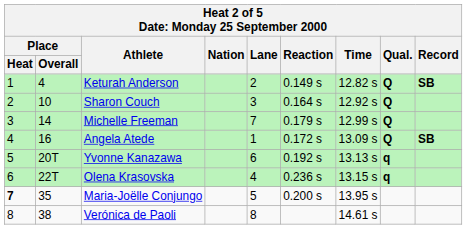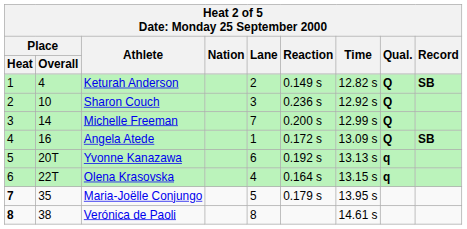 <table class="wikitable sortable">
 <tr>
 <th colspan=9>Heat 2 of 5 <br> Date: Monday 25 September 2000</th>
 </tr>
 <tr>
 <th colspan=2>Place</th>
 <th rowspan=2>Athlete</th>
 <th rowspan=2>Nation</th>
 <th rowspan=2>Lane</th>
 <th rowspan=2>Reaction</th>
 <th rowspan=2>Time</th>
 <th rowspan=2>Qual.</th>
 <th rowspan=2>Record</th>
 </tr>
 <tr>
 <th>Heat</th>
 <th>Overall</th>
 </tr>
 <tr bgcolor = "bbf3bb">
 <td>1</td>
 <td>4</td>
 <td align="left"><a href='#'>Keturah Anderson</a><br></td>
 <td align="left"></td>
 <td>2</td>
 <td>0.149 s</td>
 <td>12.82 s</td>
 <td><strong>Q</strong></td>
 <td><strong>SB</strong></td>
 </tr>
 <tr bgcolor = "bbf3bb">
 <td>2</td>
 <td>10</td>
 <td align="left"><a href='#'>Sharon Couch</a></td>
 <td align="left"></td>
 <td>3</td>
-<td>0.164 s</td>
+<td>0.236 s</td>
 <td>12.92 s</td>
 <td><strong>Q</strong></td>
 <td></td>
 </tr>
 <tr bgcolor = "bbf3bb">
 <td>3</td>
 <td>14</td>
 <td align="left"><a href='#'>Michelle Freeman</a></td>
 <td align="left"></td>
 <td>7</td>
-<td>0.179 s</td>
+<td>0.200 s</td>
 <td>12.99 s</td>
 <td><strong>Q</strong></td>
 <td></td>
 </tr>
 <tr bgcolor = "bbf3bb">
 <td>4</td>
 <td>16</td>
 <td align="left"><a href='#'>Angela Atede</a></td>
 <td align="left"></td>
 <td>1</td>
 <td>0.172 s</td>
 <td>13.09 s</td>
 <td><strong>Q</strong></td>
 <td><strong>SB</strong></td>
 </tr>
 <tr bgcolor = "bbf3bb">
 <td>5</td>
 <td>20T</td>
 <td align="left"><a href='#'>Yvonne Kanazawa</a></td>
 <td align="left"></td>
 <td>6</td>
 <td>0.192 s</td>
 <td>13.13 s</td>
 <td><strong>q</strong></td>
 <td></td>
 </tr>
 <tr bgcolor = "bbf3bb">
 <td>6</td>
 <td>22T</td>
 <td align="left"><a href='#'>Olena Krasovska</a></td>
 <td align="left"></td>
 <td>4</td>
-<td>0.236 s</td>
+<td>0.164 s</td>
 <td>13.15 s</td>
 <td><strong>q</strong></td>
 <td></td>
 </tr>
 <tr>
 <td><strong>7</strong></td>
 <td>35</td>
 <td align="left"><a href='#'>Maria-Joëlle Conjungo</a></td>
 <td align="left"></td>
 <td>5</td>
-<td>0.200 s</td>
+<td>0.179 s</td>
 <td>13.95 s</td>
 <td></td>
 <td></td>
 </tr>
 <tr>
-<td>8</td>
+<td><strong>8</strong></td>
 <td>38</td>
 <td align="left"><a href='#'>Verónica de Paoli</a></td>
 <td align="left"></td>
 <td>8</td>
 <td></td>
 <td>14.61 s</td>
 <td></td>
 <td></td>
 </tr>
 </table>
